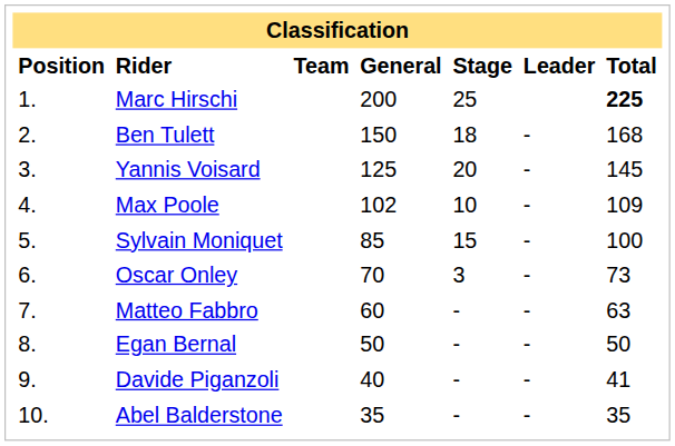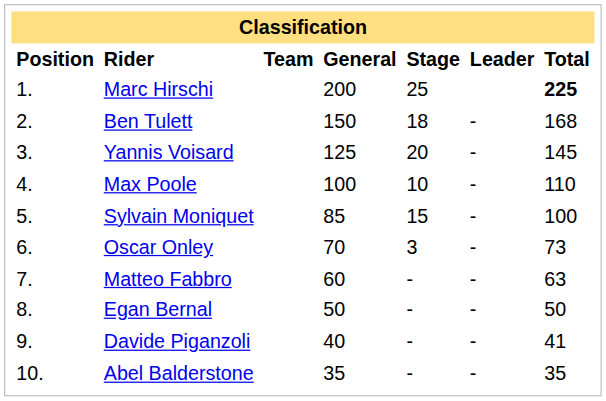 <table class="sortable col2izq col3izq" cellpadding="4" cellspacing="0" style="border: 1px solid silver; color: black; margin: 0 0 0.5em 0; background-color: white; padding: 5px; text-align: left; vertical-align: top; line-height: 1.1em;">
 <tr>
 <th colspan="7" align="center" bgcolor="FFDF80">Classification</th>
 </tr>
 <tr>
 <th>Position</th>
 <th>Rider</th>
 <th>Team</th>
 <th>General</th>
 <th>Stage</th>
 <th>Leader</th>
 <th>Total</th>
 </tr>
 <tr>
 <td>1.</td>
 <td> <a href='#'>Marc Hirschi</a></td>
 <td></td>
 <td>200</td>
 <td>25</td>
 <td></td>
 <td><strong>225</strong></td>
 </tr>
 <tr>
 <td>2.</td>
 <td> <a href='#'>Ben Tulett</a></td>
 <td></td>
 <td>150</td>
 <td>18</td>
 <td>-</td>
 <td>168</td>
 </tr>
 <tr>
 <td>3.</td>
 <td> <a href='#'>Yannis Voisard</a></td>
 <td></td>
 <td>125</td>
 <td>20</td>
 <td>-</td>
 <td>145</td>
 </tr>
 <tr>
 <td>4.</td>
 <td> <a href='#'>Max Poole</a></td>
 <td></td>
-<td>102</td>
+<td>100</td>
 <td>10</td>
 <td>-</td>
-<td>109</td>
+<td>110</td>
 </tr>
 <tr>
 <td>5.</td>
 <td> <a href='#'>Sylvain Moniquet</a></td>
 <td></td>
 <td>85</td>
 <td>15</td>
 <td>-</td>
 <td>100</td>
 </tr>
 <tr>
 <td>6.</td>
 <td> <a href='#'>Oscar Onley</a></td>
 <td></td>
 <td>70</td>
 <td>3</td>
 <td>-</td>
 <td>73</td>
 </tr>
 <tr>
 <td>7.</td>
 <td> <a href='#'>Matteo Fabbro</a></td>
 <td></td>
 <td>60</td>
 <td>-</td>
 <td>-</td>
 <td>63</td>
 </tr>
 <tr>
 <td>8.</td>
 <td> <a href='#'>Egan Bernal</a></td>
 <td></td>
 <td>50</td>
 <td>-</td>
 <td>-</td>
 <td>50</td>
 </tr>
 <tr>
 <td>9.</td>
 <td> <a href='#'>Davide Piganzoli</a></td>
 <td></td>
 <td>40</td>
 <td>-</td>
 <td>-</td>
 <td>41</td>
 </tr>
 <tr>
 <td>10.</td>
 <td> <a href='#'>Abel Balderstone</a></td>
 <td></td>
 <td>35</td>
 <td>-</td>
 <td>-</td>
 <td>35</td>
 </tr>
 </table>
